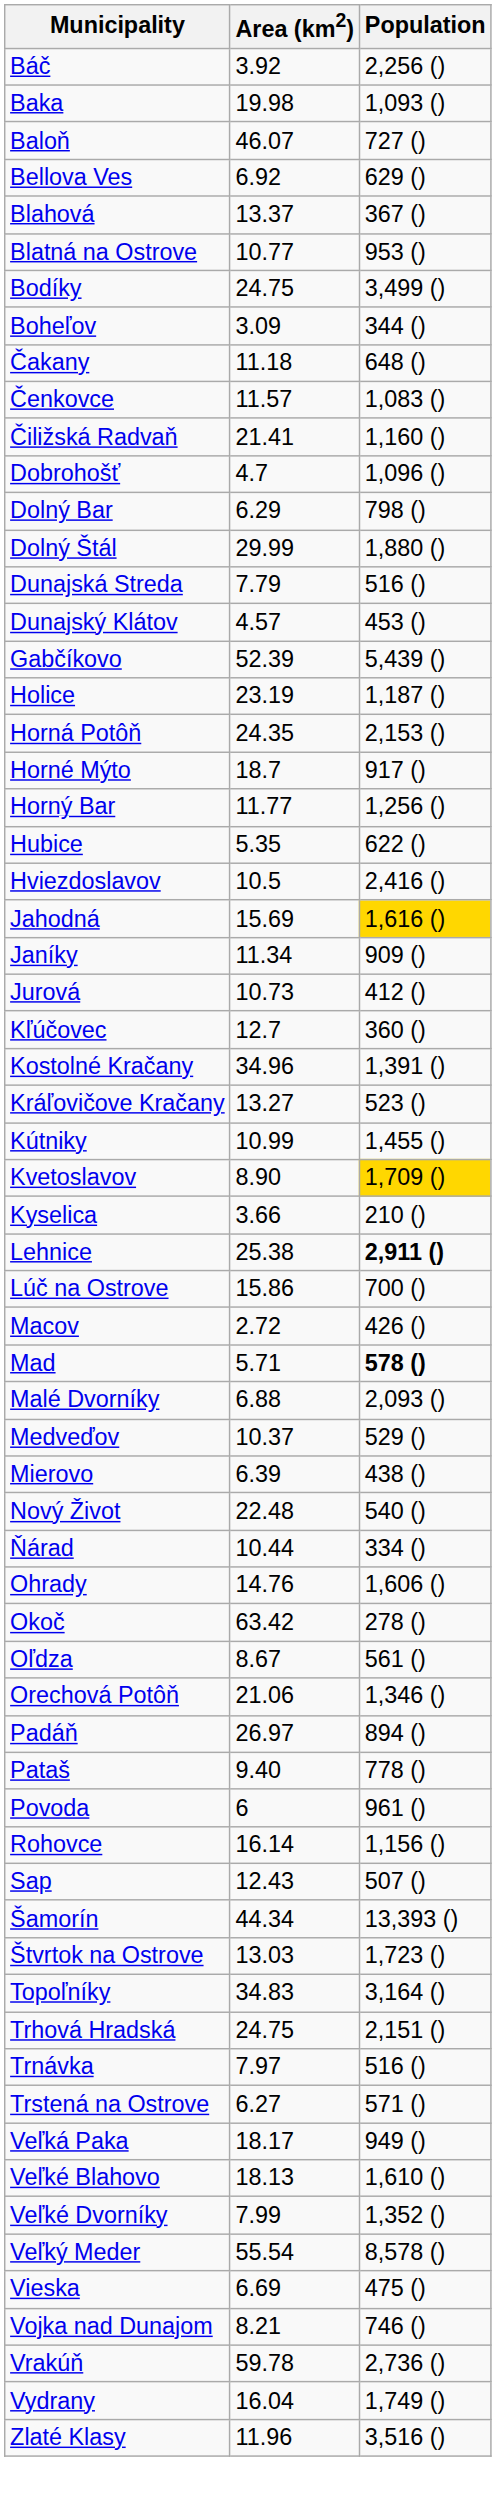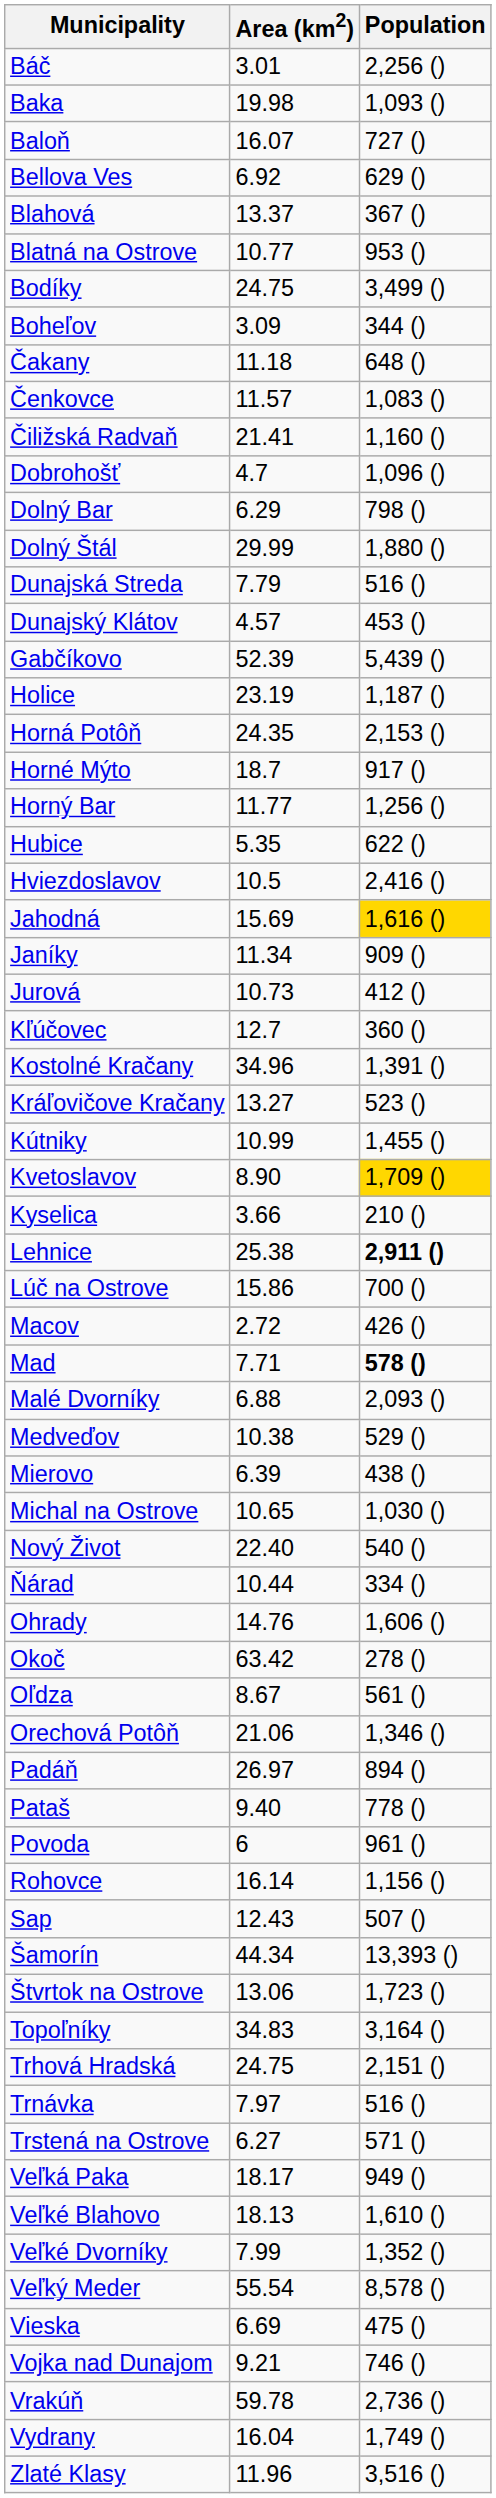 <table class="wikitable sortable">
 <tr>
 <th>Municipality</th>
 <th>Area (km<sup>2</sup>)</th>
 <th>Population</th>
 </tr>
 <tr>
 <td><a href='#'>Báč</a></td>
-<td>3.92</td>
+<td>3.01</td>
 <td>2,256 ()</td>
 </tr>
 <tr>
 <td><a href='#'>Baka</a></td>
 <td>19.98</td>
 <td>1,093 ()</td>
 </tr>
 <tr>
 <td><a href='#'>Baloň</a></td>
-<td>46.07</td>
+<td>16.07</td>
 <td>727 ()</td>
 </tr>
 <tr>
 <td><a href='#'>Bellova Ves</a></td>
 <td>6.92</td>
 <td>629 ()</td>
 </tr>
 <tr>
 <td><a href='#'>Blahová</a></td>
 <td>13.37</td>
 <td>367 ()</td>
 </tr>
 <tr>
 <td><a href='#'>Blatná na Ostrove</a></td>
 <td>10.77</td>
 <td>953 ()</td>
 </tr>
 <tr>
 <td><a href='#'>Bodíky</a></td>
 <td>24.75</td>
 <td>3,499 ()</td>
 </tr>
 <tr>
 <td><a href='#'>Boheľov</a></td>
 <td>3.09</td>
 <td>344 ()</td>
 </tr>
 <tr>
 <td><a href='#'>Čakany</a></td>
 <td>11.18</td>
 <td>648 ()</td>
 </tr>
 <tr>
 <td><a href='#'>Čenkovce</a></td>
 <td>11.57</td>
 <td>1,083 ()</td>
 </tr>
 <tr>
 <td><a href='#'>Čiližská Radvaň</a></td>
 <td>21.41</td>
 <td>1,160 ()</td>
 </tr>
 <tr>
 <td><a href='#'>Dobrohošť</a></td>
 <td>4.7</td>
 <td>1,096 ()</td>
 </tr>
 <tr>
 <td><a href='#'>Dolný Bar</a></td>
 <td>6.29</td>
 <td>798 ()</td>
 </tr>
 <tr>
 <td><a href='#'>Dolný Štál</a></td>
 <td>29.99</td>
 <td>1,880 ()</td>
 </tr>
 <tr>
 <td><a href='#'>Dunajská Streda</a></td>
 <td>7.79</td>
 <td>516 ()</td>
 </tr>
 <tr>
 <td><a href='#'>Dunajský Klátov</a></td>
 <td>4.57</td>
 <td>453 ()</td>
 </tr>
 <tr>
 <td><a href='#'>Gabčíkovo</a></td>
 <td>52.39</td>
 <td>5,439 ()</td>
 </tr>
 <tr>
 <td><a href='#'>Holice</a></td>
 <td>23.19</td>
 <td>1,187 ()</td>
 </tr>
 <tr>
 <td><a href='#'>Horná Potôň</a></td>
 <td>24.35</td>
 <td>2,153 ()</td>
 </tr>
 <tr>
 <td><a href='#'>Horné Mýto</a></td>
 <td>18.7</td>
 <td>917 ()</td>
 </tr>
 <tr>
 <td><a href='#'>Horný Bar</a></td>
 <td>11.77</td>
 <td>1,256 ()</td>
 </tr>
 <tr>
 <td><a href='#'>Hubice</a></td>
 <td>5.35</td>
 <td>622 ()</td>
 </tr>
 <tr>
 <td><a href='#'>Hviezdoslavov</a></td>
 <td>10.5</td>
 <td>2,416 ()</td>
 </tr>
 <tr>
 <td><a href='#'>Jahodná</a></td>
 <td>15.69</td>
 <td style="background: gold;">1,616 ()</td>
 </tr>
 <tr>
 <td><a href='#'>Janíky</a></td>
 <td>11.34</td>
 <td>909 ()</td>
 </tr>
 <tr>
 <td><a href='#'>Jurová</a></td>
 <td>10.73</td>
 <td>412 ()</td>
 </tr>
 <tr>
 <td><a href='#'>Kľúčovec</a></td>
 <td>12.7</td>
 <td>360 ()</td>
 </tr>
 <tr>
 <td><a href='#'>Kostolné Kračany</a></td>
 <td>34.96</td>
 <td>1,391 ()</td>
 </tr>
 <tr>
 <td><a href='#'>Kráľovičove Kračany</a></td>
 <td>13.27</td>
 <td>523 ()</td>
 </tr>
 <tr>
 <td><a href='#'>Kútniky</a></td>
 <td>10.99</td>
 <td>1,455 ()</td>
 </tr>
 <tr>
 <td><a href='#'>Kvetoslavov</a></td>
 <td>8.90</td>
 <td style="background: gold;">1,709 ()</td>
 </tr>
 <tr>
 <td><a href='#'>Kyselica</a></td>
 <td>3.66</td>
 <td>210 ()</td>
 </tr>
 <tr>
 <td><a href='#'>Lehnice</a></td>
 <td>25.38</td>
 <td><strong>2,911 ()</strong></td>
 </tr>
 <tr>
 <td><a href='#'>Lúč na Ostrove</a></td>
 <td>15.86</td>
 <td>700 ()</td>
 </tr>
 <tr>
 <td><a href='#'>Macov</a></td>
 <td>2.72</td>
 <td>426 ()</td>
 </tr>
 <tr>
 <td><a href='#'>Mad</a></td>
-<td>5.71</td>
+<td>7.71</td>
 <td><strong>578 ()</strong></td>
 </tr>
 <tr>
 <td><a href='#'>Malé Dvorníky</a></td>
 <td>6.88</td>
 <td>2,093 ()</td>
 </tr>
 <tr>
 <td><a href='#'>Medveďov</a></td>
-<td>10.37</td>
+<td>10.38</td>
 <td>529 ()</td>
 </tr>
 <tr>
 <td><a href='#'>Mierovo</a></td>
 <td>6.39</td>
 <td>438 ()</td>
 </tr>
 <tr>
+<td><a href='#'>Michal na Ostrove</a></td>
+<td>10.65</td>
+<td>1,030 ()</td>
+</tr>
+<tr>
 <td><a href='#'>Nový Život</a></td>
-<td>22.48</td>
+<td>22.40</td>
 <td>540 ()</td>
 </tr>
 <tr>
 <td><a href='#'>Ňárad</a></td>
 <td>10.44</td>
 <td>334 ()</td>
 </tr>
 <tr>
 <td><a href='#'>Ohrady</a></td>
 <td>14.76</td>
 <td>1,606 ()</td>
 </tr>
 <tr>
 <td><a href='#'>Okoč</a></td>
 <td>63.42</td>
 <td>278 ()</td>
 </tr>
 <tr>
 <td><a href='#'>Oľdza</a></td>
 <td>8.67</td>
 <td>561 ()</td>
 </tr>
 <tr>
 <td><a href='#'>Orechová Potôň</a></td>
 <td>21.06</td>
 <td>1,346 ()</td>
 </tr>
 <tr>
 <td><a href='#'>Padáň</a></td>
 <td>26.97</td>
 <td>894 ()</td>
 </tr>
 <tr>
 <td><a href='#'>Pataš</a></td>
 <td>9.40</td>
 <td>778 ()</td>
 </tr>
 <tr>
 <td><a href='#'>Povoda</a></td>
 <td>6</td>
 <td>961 ()</td>
 </tr>
 <tr>
 <td><a href='#'>Rohovce</a></td>
 <td>16.14</td>
 <td>1,156 ()</td>
 </tr>
 <tr>
 <td><a href='#'>Sap</a></td>
 <td>12.43</td>
 <td>507 ()</td>
 </tr>
 <tr>
 <td><a href='#'>Šamorín</a></td>
 <td>44.34</td>
 <td>13,393 ()</td>
 </tr>
 <tr>
 <td><a href='#'>Štvrtok na Ostrove</a></td>
-<td>13.03</td>
+<td>13.06</td>
 <td>1,723 ()</td>
 </tr>
 <tr>
 <td><a href='#'>Topoľníky</a></td>
 <td>34.83</td>
 <td>3,164 ()</td>
 </tr>
 <tr>
 <td><a href='#'>Trhová Hradská</a></td>
 <td>24.75</td>
 <td>2,151 ()</td>
 </tr>
 <tr>
 <td><a href='#'>Trnávka</a></td>
 <td>7.97</td>
 <td>516 ()</td>
 </tr>
 <tr>
 <td><a href='#'>Trstená na Ostrove</a></td>
 <td>6.27</td>
 <td>571 ()</td>
 </tr>
 <tr>
 <td><a href='#'>Veľká Paka</a></td>
 <td>18.17</td>
 <td>949 ()</td>
 </tr>
 <tr>
 <td><a href='#'>Veľké Blahovo</a></td>
 <td>18.13</td>
 <td>1,610 ()</td>
 </tr>
 <tr>
 <td><a href='#'>Veľké Dvorníky</a></td>
 <td>7.99</td>
 <td>1,352 ()</td>
 </tr>
 <tr>
 <td><a href='#'>Veľký Meder</a></td>
 <td>55.54</td>
 <td>8,578 ()</td>
 </tr>
 <tr>
 <td><a href='#'>Vieska</a></td>
 <td>6.69</td>
 <td>475 ()</td>
 </tr>
 <tr>
 <td><a href='#'>Vojka nad Dunajom</a></td>
-<td>8.21</td>
+<td>9.21</td>
 <td>746 ()</td>
 </tr>
 <tr>
 <td><a href='#'>Vrakúň</a></td>
 <td>59.78</td>
 <td>2,736 ()</td>
 </tr>
 <tr>
 <td><a href='#'>Vydrany</a></td>
 <td>16.04</td>
 <td>1,749 ()</td>
 </tr>
 <tr>
 <td><a href='#'>Zlaté Klasy</a></td>
 <td>11.96</td>
 <td>3,516 ()</td>
 </tr>
 </table>
